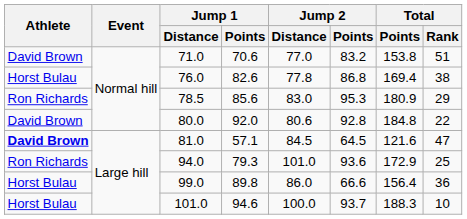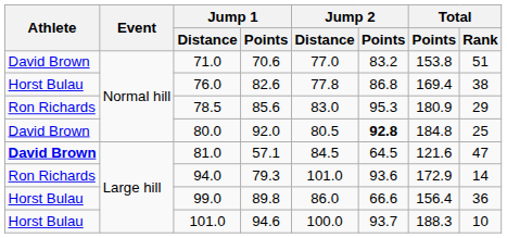 <table class="wikitable" style="font-size:90%">
 <tr>
 <th rowspan="2">Athlete</th>
 <th rowspan="2">Event</th>
 <th colspan="2">Jump 1</th>
 <th colspan="2">Jump 2</th>
 <th colspan="2">Total</th>
 </tr>
 <tr>
 <th>Distance</th>
 <th>Points</th>
 <th>Distance</th>
 <th>Points</th>
 <th>Points</th>
 <th>Rank</th>
 </tr>
 <tr>
 <td><a href='#'>David Brown</a></td>
 <td rowspan="4">Normal hill</td>
 <td align="center">71.0</td>
 <td align="center">70.6</td>
 <td align="center">77.0</td>
 <td align="center">83.2</td>
 <td align="center">153.8</td>
 <td align="center">51</td>
 </tr>
 <tr>
 <td><a href='#'>Horst Bulau</a></td>
 <td align="center">76.0</td>
 <td align="center">82.6</td>
 <td align="center">77.8</td>
 <td align="center">86.8</td>
 <td align="center">169.4</td>
 <td align="center">38</td>
 </tr>
 <tr>
 <td><a href='#'>Ron Richards</a></td>
 <td align="center">78.5</td>
 <td align="center">85.6</td>
 <td align="center">83.0</td>
 <td align="center">95.3</td>
 <td align="center">180.9</td>
 <td align="center">29</td>
 </tr>
 <tr>
 <td><a href='#'>David Brown</a></td>
 <td align="center">80.0</td>
 <td align="center">92.0</td>
-<td align="center">80.6</td>
-<td align="center">92.8</td>
+<td align="center">80.5</td>
+<td align="center"><strong>92.8</strong></td>
 <td align="center">184.8</td>
-<td align="center">22</td>
+<td align="center">25</td>
 </tr>
 <tr>
 <td><strong><a href='#'>David Brown</a></strong></td>
 <td rowspan="4">Large hill</td>
 <td align="center">81.0</td>
 <td align="center">57.1</td>
 <td align="center">84.5</td>
 <td align="center">64.5</td>
 <td align="center">121.6</td>
 <td align="center">47</td>
 </tr>
 <tr>
 <td><a href='#'>Ron Richards</a></td>
 <td align="center">94.0</td>
 <td align="center">79.3</td>
 <td align="center">101.0</td>
 <td align="center">93.6</td>
 <td align="center">172.9</td>
-<td align="center">25</td>
+<td align="center">14</td>
 </tr>
 <tr>
 <td><a href='#'>Horst Bulau</a></td>
 <td align="center">99.0</td>
 <td align="center">89.8</td>
 <td align="center">86.0</td>
 <td align="center">66.6</td>
 <td align="center">156.4</td>
 <td align="center">36</td>
 </tr>
 <tr>
 <td><a href='#'>Horst Bulau</a></td>
 <td align="center">101.0</td>
 <td align="center">94.6</td>
 <td align="center">100.0</td>
 <td align="center">93.7</td>
 <td align="center">188.3</td>
 <td align="center">10</td>
 </tr>
 </table>
